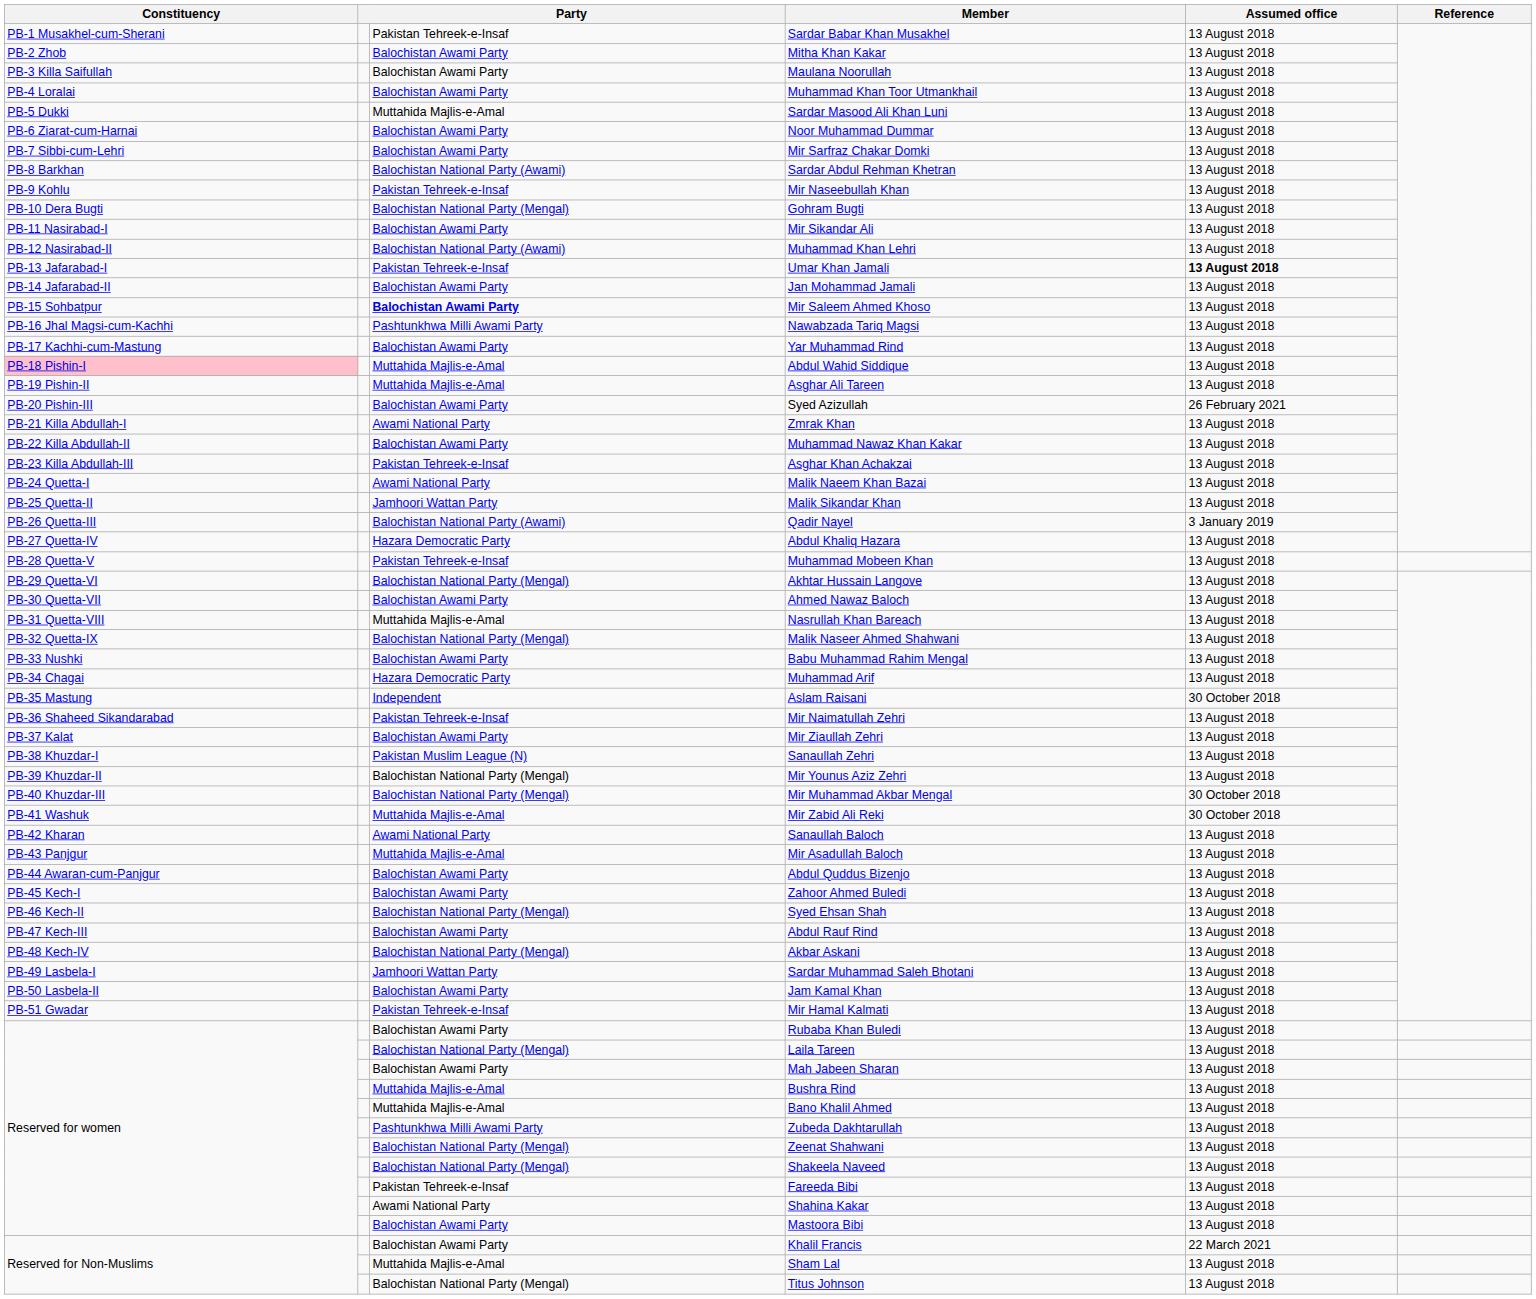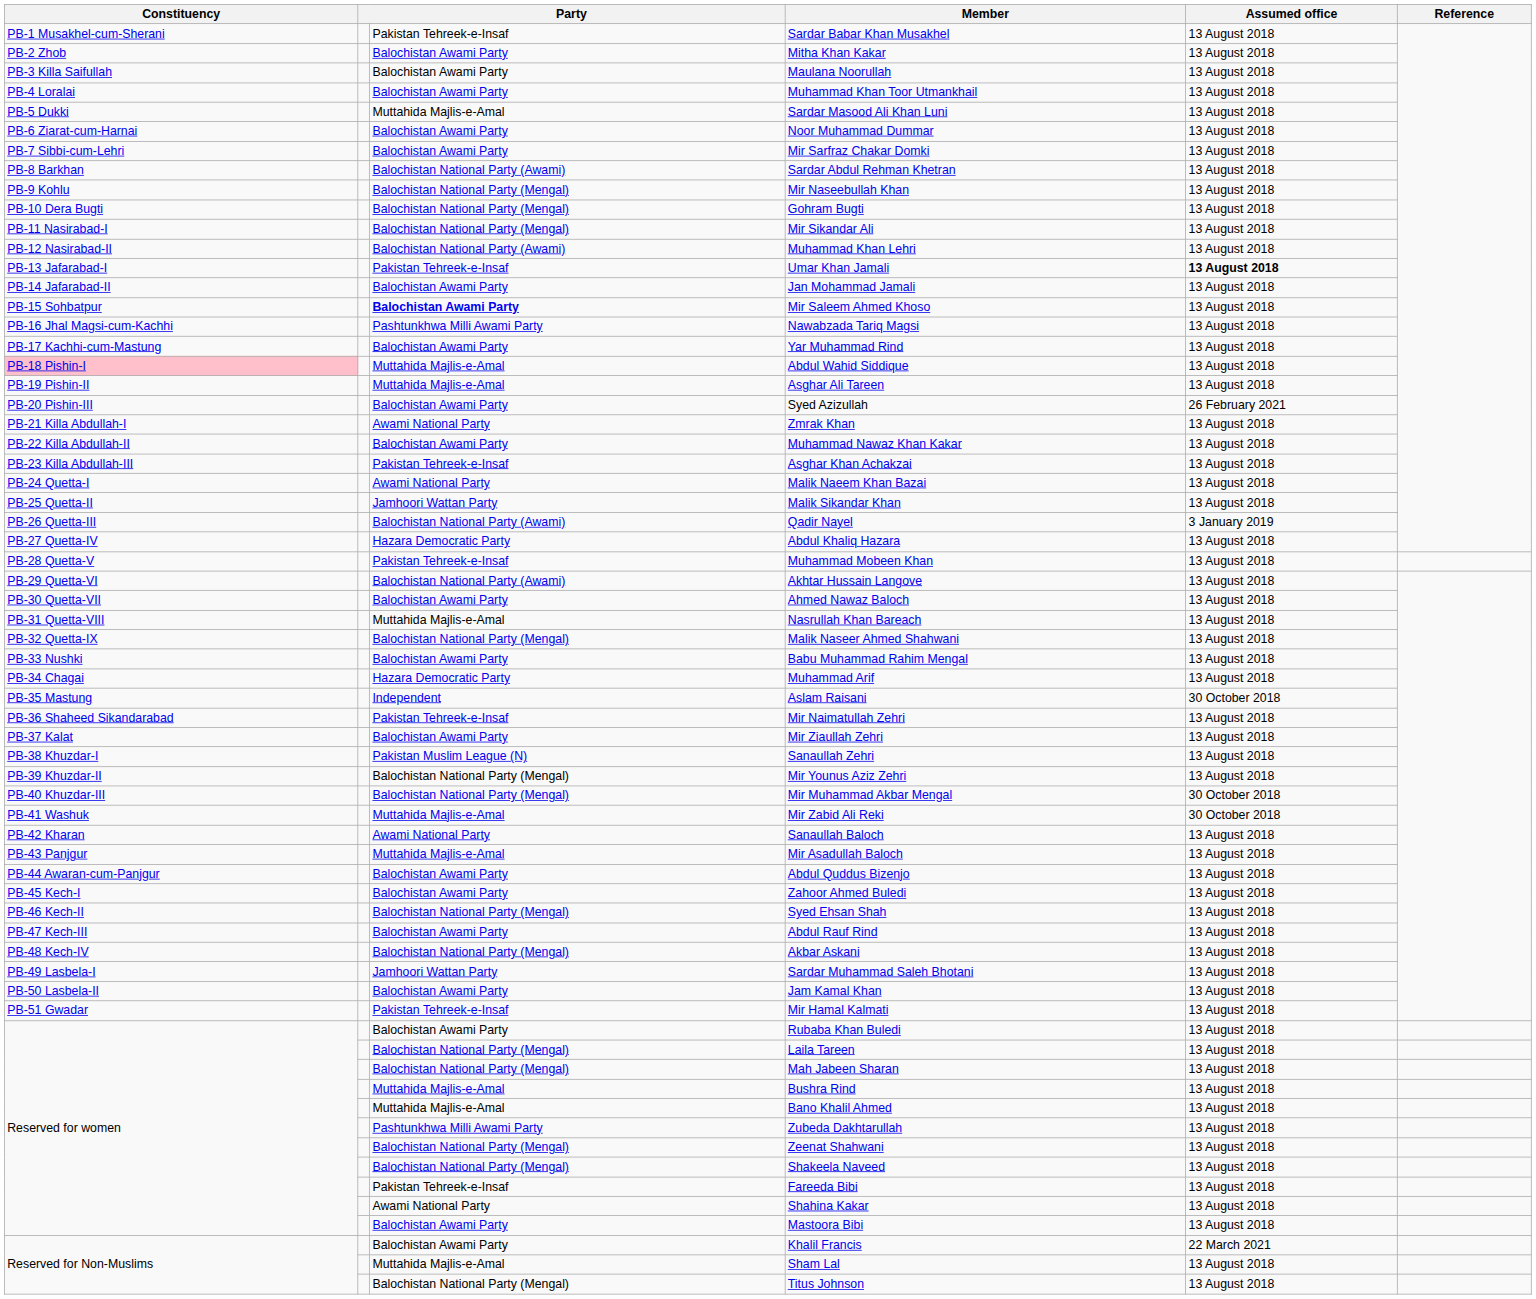 <table class="wikitable sortable" style="width: 100%;">
 <tr>
 <th class="unsortable">Constituency</th>
 <th colspan="2">Party</th>
 <th class="unsortable">Member</th>
 <th>Assumed office</th>
 <th class="unsortable">Reference</th>
 </tr>
 <tr>
 <td><a href='#'>PB-1 Musakhel-cum-Sherani</a></td>
 <td bgcolor=></td>
 <td>Pakistan Tehreek-e-Insaf</td>
 <td><a href='#'>Sardar Babar Khan Musakhel</a></td>
 <td>13 August 2018</td>
 </tr>
 <tr>
 <td><a href='#'>PB-2 Zhob</a></td>
 <td bgcolor=></td>
 <td><a href='#'>Balochistan Awami Party</a></td>
 <td><a href='#'>Mitha Khan Kakar</a></td>
 <td>13 August 2018</td>
 </tr>
 <tr>
 <td><a href='#'>PB-3 Killa Saifullah</a></td>
 <td bgcolor=></td>
 <td>Balochistan Awami Party</td>
 <td><a href='#'>Maulana Noorullah</a></td>
 <td>13 August 2018</td>
 </tr>
 <tr>
 <td><a href='#'>PB-4 Loralai</a></td>
 <td bgcolor=></td>
 <td><a href='#'>Balochistan Awami Party</a></td>
 <td><a href='#'>Muhammad Khan Toor Utmankhail</a></td>
 <td>13 August 2018</td>
 </tr>
 <tr>
 <td><a href='#'>PB-5 Dukki</a></td>
 <td bgcolor=></td>
 <td>Muttahida Majlis-e-Amal</td>
 <td><a href='#'>Sardar Masood Ali Khan Luni</a></td>
 <td>13 August 2018</td>
 </tr>
 <tr>
 <td><a href='#'>PB-6 Ziarat-cum-Harnai</a></td>
 <td bgcolor=></td>
 <td><a href='#'>Balochistan Awami Party</a></td>
 <td><a href='#'>Noor Muhammad Dummar</a></td>
 <td>13 August 2018</td>
 </tr>
 <tr>
 <td><a href='#'>PB-7 Sibbi-cum-Lehri</a></td>
 <td bgcolor=></td>
 <td><a href='#'>Balochistan Awami Party</a></td>
 <td><a href='#'>Mir Sarfraz Chakar Domki</a></td>
 <td>13 August 2018</td>
 </tr>
 <tr>
 <td><a href='#'>PB-8 Barkhan</a></td>
 <td bgcolor=></td>
 <td><a href='#'>Balochistan National Party (Awami)</a></td>
 <td><a href='#'>Sardar Abdul Rehman Khetran</a></td>
 <td>13 August 2018</td>
 </tr>
 <tr>
 <td><a href='#'>PB-9 Kohlu</a></td>
 <td bgcolor=></td>
-<td><a href='#'>Pakistan Tehreek-e-Insaf</a></td>
+<td><a href='#'>Balochistan National Party (Mengal)</a></td>
 <td><a href='#'>Mir Naseebullah Khan</a></td>
 <td>13 August 2018</td>
 </tr>
 <tr>
 <td><a href='#'>PB-10 Dera Bugti</a></td>
 <td bgcolor=></td>
 <td><a href='#'>Balochistan National Party (Mengal)</a></td>
 <td><a href='#'>Gohram Bugti</a></td>
 <td>13 August 2018</td>
 </tr>
 <tr>
 <td><a href='#'>PB-11 Nasirabad-I</a></td>
 <td bgcolor=></td>
-<td><a href='#'>Balochistan Awami Party</a></td>
+<td><a href='#'>Balochistan National Party (Mengal)</a></td>
 <td><a href='#'>Mir Sikandar Ali</a></td>
 <td>13 August 2018</td>
 </tr>
 <tr>
 <td><a href='#'>PB-12 Nasirabad-II</a></td>
 <td bgcolor=></td>
 <td><a href='#'>Balochistan National Party (Awami)</a></td>
 <td><a href='#'>Muhammad Khan Lehri</a></td>
 <td>13 August 2018</td>
 </tr>
 <tr>
 <td><a href='#'>PB-13 Jafarabad-I</a></td>
 <td bgcolor=></td>
 <td><a href='#'>Pakistan Tehreek-e-Insaf</a></td>
 <td><a href='#'>Umar Khan Jamali</a></td>
 <td><strong>13 August 2018</strong></td>
 </tr>
 <tr>
 <td><a href='#'>PB-14 Jafarabad-II</a></td>
 <td bgcolor=></td>
 <td><a href='#'>Balochistan Awami Party</a></td>
 <td><a href='#'>Jan Mohammad Jamali</a></td>
 <td>13 August 2018</td>
 </tr>
 <tr>
 <td><a href='#'>PB-15 Sohbatpur</a></td>
 <td bgcolor=></td>
 <td><strong><a href='#'>Balochistan Awami Party</a></strong></td>
 <td><a href='#'>Mir Saleem Ahmed Khoso</a></td>
 <td>13 August 2018</td>
 </tr>
 <tr>
 <td><a href='#'>PB-16 Jhal Magsi-cum-Kachhi</a></td>
 <td bgcolor=></td>
 <td><a href='#'>Pashtunkhwa Milli Awami Party</a></td>
 <td><a href='#'>Nawabzada Tariq Magsi</a></td>
 <td>13 August 2018</td>
 </tr>
 <tr>
 <td><a href='#'>PB-17 Kachhi-cum-Mastung</a></td>
 <td bgcolor=></td>
 <td><a href='#'>Balochistan Awami Party</a></td>
 <td><a href='#'>Yar Muhammad Rind</a></td>
 <td>13 August 2018</td>
 </tr>
 <tr>
 <td style="background: pink;"><a href='#'>PB-18 Pishin-I</a></td>
 <td bgcolor=></td>
 <td><a href='#'>Muttahida Majlis-e-Amal</a></td>
 <td><a href='#'>Abdul Wahid Siddique</a></td>
 <td>13 August 2018</td>
 </tr>
 <tr>
 <td><a href='#'>PB-19 Pishin-II</a></td>
 <td bgcolor=></td>
 <td><a href='#'>Muttahida Majlis-e-Amal</a></td>
 <td><a href='#'>Asghar Ali Tareen</a></td>
 <td>13 August 2018</td>
 </tr>
 <tr>
 <td><a href='#'>PB-20 Pishin-III</a></td>
 <td bgcolor=></td>
 <td><a href='#'>Balochistan Awami Party</a></td>
 <td>Syed Azizullah</td>
 <td>26 February 2021</td>
 </tr>
 <tr>
 <td><a href='#'>PB-21 Killa Abdullah-I</a></td>
 <td bgcolor=></td>
 <td><a href='#'>Awami National Party</a></td>
 <td><a href='#'>Zmrak Khan</a></td>
 <td>13 August 2018</td>
 </tr>
 <tr>
 <td><a href='#'>PB-22 Killa Abdullah-II</a></td>
 <td bgcolor=></td>
 <td><a href='#'>Balochistan Awami Party</a></td>
 <td><a href='#'>Muhammad Nawaz Khan Kakar</a></td>
 <td>13 August 2018</td>
 </tr>
 <tr>
 <td><a href='#'>PB-23 Killa Abdullah-III</a></td>
 <td bgcolor=></td>
 <td><a href='#'>Pakistan Tehreek-e-Insaf</a></td>
 <td><a href='#'>Asghar Khan Achakzai</a></td>
 <td>13 August 2018</td>
 </tr>
 <tr>
 <td><a href='#'>PB-24 Quetta-I</a></td>
 <td bgcolor=></td>
 <td><a href='#'>Awami National Party</a></td>
 <td><a href='#'>Malik Naeem Khan Bazai</a></td>
 <td>13 August 2018</td>
 </tr>
 <tr>
 <td><a href='#'>PB-25 Quetta-II</a></td>
 <td bgcolor=></td>
 <td><a href='#'>Jamhoori Wattan Party</a></td>
 <td><a href='#'>Malik Sikandar Khan</a></td>
 <td>13 August 2018</td>
 </tr>
 <tr>
 <td><a href='#'>PB-26 Quetta-III</a></td>
 <td bgcolor=></td>
 <td><a href='#'>Balochistan National Party (Awami)</a></td>
 <td><a href='#'>Qadir Nayel</a></td>
 <td>3 January 2019</td>
 </tr>
 <tr>
 <td><a href='#'>PB-27 Quetta-IV</a></td>
 <td bgcolor=></td>
 <td><a href='#'>Hazara Democratic Party</a></td>
 <td><a href='#'>Abdul Khaliq Hazara</a></td>
 <td>13 August 2018</td>
 </tr>
 <tr>
 <td><a href='#'>PB-28 Quetta-V</a></td>
 <td bgcolor=></td>
 <td><a href='#'>Pakistan Tehreek-e-Insaf</a></td>
 <td><a href='#'>Muhammad Mobeen Khan</a></td>
 <td>13 August 2018</td>
 <td></td>
 </tr>
 <tr>
 <td><a href='#'>PB-29 Quetta-VI</a></td>
 <td bgcolor=></td>
-<td><a href='#'>Balochistan National Party (Mengal)</a></td>
+<td><a href='#'>Balochistan National Party (Awami)</a></td>
 <td><a href='#'>Akhtar Hussain Langove</a></td>
 <td>13 August 2018</td>
 </tr>
 <tr>
 <td><a href='#'>PB-30 Quetta-VII</a></td>
 <td bgcolor=></td>
 <td><a href='#'>Balochistan Awami Party</a></td>
 <td><a href='#'>Ahmed Nawaz Baloch</a></td>
 <td>13 August 2018</td>
 </tr>
 <tr>
 <td><a href='#'>PB-31 Quetta-VIII</a></td>
 <td bgcolor=></td>
 <td>Muttahida Majlis-e-Amal</td>
 <td><a href='#'>Nasrullah Khan Bareach</a></td>
 <td>13 August 2018</td>
 </tr>
 <tr>
 <td><a href='#'>PB-32 Quetta-IX</a></td>
 <td bgcolor=></td>
 <td><a href='#'>Balochistan National Party (Mengal)</a></td>
 <td><a href='#'>Malik Naseer Ahmed Shahwani</a></td>
 <td>13 August 2018</td>
 </tr>
 <tr>
 <td><a href='#'>PB-33 Nushki</a></td>
 <td bgcolor=></td>
 <td><a href='#'>Balochistan Awami Party</a></td>
 <td><a href='#'>Babu Muhammad Rahim Mengal</a></td>
 <td>13 August 2018</td>
 </tr>
 <tr>
 <td><a href='#'>PB-34 Chagai</a></td>
 <td bgcolor=></td>
 <td><a href='#'>Hazara Democratic Party</a></td>
 <td><a href='#'>Muhammad Arif</a></td>
 <td>13 August 2018</td>
 </tr>
 <tr>
 <td><a href='#'>PB-35 Mastung</a></td>
 <td bgcolor=></td>
 <td><a href='#'>Independent</a></td>
 <td><a href='#'>Aslam Raisani</a></td>
 <td>30 October 2018</td>
 </tr>
 <tr>
 <td><a href='#'>PB-36 Shaheed Sikandarabad</a></td>
 <td bgcolor=></td>
 <td><a href='#'>Pakistan Tehreek-e-Insaf</a></td>
 <td><a href='#'>Mir Naimatullah Zehri</a></td>
 <td>13 August 2018</td>
 </tr>
 <tr>
 <td><a href='#'>PB-37 Kalat</a></td>
 <td bgcolor=></td>
 <td><a href='#'>Balochistan Awami Party</a></td>
 <td><a href='#'>Mir Ziaullah Zehri</a></td>
 <td>13 August 2018</td>
 </tr>
 <tr>
 <td><a href='#'>PB-38 Khuzdar-I</a></td>
 <td bgcolor=></td>
 <td><a href='#'>Pakistan Muslim League (N)</a></td>
 <td><a href='#'>Sanaullah Zehri</a></td>
 <td>13 August 2018</td>
 </tr>
 <tr>
 <td><a href='#'>PB-39 Khuzdar-II</a></td>
 <td bgcolor=></td>
 <td>Balochistan National Party (Mengal)</td>
 <td><a href='#'>Mir Younus Aziz Zehri</a></td>
 <td>13 August 2018</td>
 </tr>
 <tr>
 <td><a href='#'>PB-40 Khuzdar-III</a></td>
 <td bgcolor=></td>
 <td><a href='#'>Balochistan National Party (Mengal)</a></td>
 <td><a href='#'>Mir Muhammad Akbar Mengal</a></td>
 <td>30 October 2018</td>
 </tr>
 <tr>
 <td><a href='#'>PB-41 Washuk</a></td>
 <td bgcolor=></td>
 <td><a href='#'>Muttahida Majlis-e-Amal</a></td>
 <td><a href='#'>Mir Zabid Ali Reki</a></td>
 <td>30 October 2018</td>
 </tr>
 <tr>
 <td><a href='#'>PB-42 Kharan</a></td>
 <td bgcolor=></td>
 <td><a href='#'>Awami National Party</a></td>
 <td><a href='#'>Sanaullah Baloch</a></td>
 <td>13 August 2018</td>
 </tr>
 <tr>
 <td><a href='#'>PB-43 Panjgur</a></td>
 <td bgcolor=></td>
 <td><a href='#'>Muttahida Majlis-e-Amal</a></td>
 <td><a href='#'>Mir Asadullah Baloch</a></td>
 <td>13 August 2018</td>
 </tr>
 <tr>
 <td><a href='#'>PB-44 Awaran-cum-Panjgur</a></td>
 <td bgcolor=></td>
 <td><a href='#'>Balochistan Awami Party</a></td>
 <td><a href='#'>Abdul Quddus Bizenjo</a></td>
 <td>13 August 2018</td>
 </tr>
 <tr>
 <td><a href='#'>PB-45 Kech-I</a></td>
 <td bgcolor=></td>
 <td><a href='#'>Balochistan Awami Party</a></td>
 <td><a href='#'>Zahoor Ahmed Buledi</a></td>
 <td>13 August 2018</td>
 </tr>
 <tr>
 <td><a href='#'>PB-46 Kech-II</a></td>
 <td bgcolor=></td>
 <td><a href='#'>Balochistan National Party (Mengal)</a></td>
 <td><a href='#'>Syed Ehsan Shah</a></td>
 <td>13 August 2018</td>
 </tr>
 <tr>
 <td><a href='#'>PB-47 Kech-III</a></td>
 <td bgcolor=></td>
 <td><a href='#'>Balochistan Awami Party</a></td>
 <td><a href='#'>Abdul Rauf Rind</a></td>
 <td>13 August 2018</td>
 </tr>
 <tr>
 <td><a href='#'>PB-48 Kech-IV</a></td>
 <td bgcolor=></td>
 <td><a href='#'>Balochistan National Party (Mengal)</a></td>
 <td><a href='#'>Akbar Askani</a></td>
 <td>13 August 2018</td>
 </tr>
 <tr>
 <td><a href='#'>PB-49 Lasbela-I</a></td>
 <td bgcolor=></td>
 <td><a href='#'>Jamhoori Wattan Party</a></td>
 <td><a href='#'>Sardar Muhammad Saleh Bhotani</a></td>
 <td>13 August 2018</td>
 </tr>
 <tr>
 <td><a href='#'>PB-50 Lasbela-II</a></td>
 <td bgcolor=></td>
 <td><a href='#'>Balochistan Awami Party</a></td>
 <td><a href='#'>Jam Kamal Khan</a></td>
 <td>13 August 2018</td>
 </tr>
 <tr>
 <td><a href='#'>PB-51 Gwadar</a></td>
 <td bgcolor=></td>
 <td><a href='#'>Pakistan Tehreek-e-Insaf</a></td>
 <td><a href='#'>Mir Hamal Kalmati</a></td>
 <td>13 August 2018</td>
 </tr>
 <tr>
 <td rowspan="11">Reserved for women</td>
 <td bgcolor=></td>
 <td>Balochistan Awami Party</td>
 <td><a href='#'>Rubaba Khan Buledi</a></td>
 <td>13 August 2018</td>
 <td></td>
 </tr>
 <tr>
 <td bgcolor=></td>
 <td><a href='#'>Balochistan National Party (Mengal)</a></td>
 <td><a href='#'>Laila Tareen</a></td>
 <td>13 August 2018</td>
 <td></td>
 </tr>
 <tr>
 <td bgcolor=></td>
-<td>Balochistan Awami Party</td>
+<td><a href='#'>Balochistan National Party (Mengal)</a></td>
 <td><a href='#'>Mah Jabeen Sharan</a></td>
 <td>13 August 2018</td>
 <td></td>
 </tr>
 <tr>
 <td bgcolor=></td>
 <td><a href='#'>Muttahida Majlis-e-Amal</a></td>
 <td><a href='#'>Bushra Rind</a></td>
 <td>13 August 2018</td>
 <td></td>
 </tr>
 <tr>
 <td bgcolor=></td>
 <td>Muttahida Majlis-e-Amal</td>
 <td><a href='#'>Bano Khalil Ahmed</a></td>
 <td>13 August 2018</td>
 <td></td>
 </tr>
 <tr>
 <td bgcolor=></td>
 <td><a href='#'>Pashtunkhwa Milli Awami Party</a></td>
 <td><a href='#'>Zubeda Dakhtarullah</a></td>
 <td>13 August 2018</td>
 <td></td>
 </tr>
 <tr>
 <td bgcolor=></td>
 <td><a href='#'>Balochistan National Party (Mengal)</a></td>
 <td><a href='#'>Zeenat Shahwani</a></td>
 <td>13 August 2018</td>
 <td></td>
 </tr>
 <tr>
 <td bgcolor=></td>
 <td><a href='#'>Balochistan National Party (Mengal)</a></td>
 <td><a href='#'>Shakeela Naveed</a></td>
 <td>13 August 2018</td>
 <td></td>
 </tr>
 <tr>
 <td bgcolor=></td>
 <td>Pakistan Tehreek-e-Insaf</td>
 <td><a href='#'>Fareeda Bibi</a></td>
 <td>13 August 2018</td>
 <td></td>
 </tr>
 <tr>
 <td bgcolor=></td>
 <td>Awami National Party</td>
 <td><a href='#'>Shahina Kakar</a></td>
 <td>13 August 2018</td>
 <td></td>
 </tr>
 <tr>
 <td bgcolor=></td>
 <td><a href='#'>Balochistan Awami Party</a></td>
 <td><a href='#'>Mastoora Bibi</a></td>
 <td>13 August 2018</td>
 </tr>
 <tr>
 <td rowspan="3">Reserved for Non-Muslims</td>
 <td bgcolor=></td>
 <td>Balochistan Awami Party</td>
 <td><a href='#'>Khalil Francis</a></td>
 <td>22 March 2021</td>
 <td></td>
 </tr>
 <tr>
 <td bgcolor=></td>
 <td>Muttahida Majlis-e-Amal</td>
 <td><a href='#'>Sham Lal</a></td>
 <td>13 August 2018</td>
 <td></td>
 </tr>
 <tr>
 <td bgcolor=></td>
 <td>Balochistan National Party (Mengal)</td>
 <td><a href='#'>Titus Johnson</a></td>
 <td>13 August 2018</td>
 <td></td>
 </tr>
 </table>
